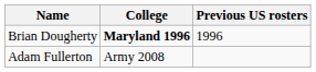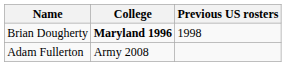 <table class="wikitable">
 <tr ;>
 <th>Name</th>
 <th>College</th>
 <th>Previous US rosters</th>
 </tr>
 <tr>
 <td>Brian Dougherty</td>
 <td><strong>Maryland 1996</strong></td>
-<td>1996</td>
+<td>1998</td>
 </tr>
 <tr>
 <td>Adam Fullerton</td>
 <td>Army 2008</td>
 <td></td>
 </tr>
 </table>
